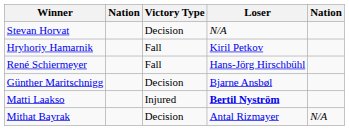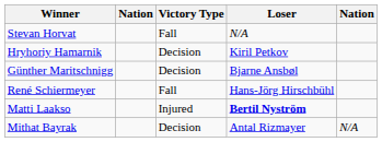 <table class="wikitable sortable" style="text-align:left;">
 <tr>
 <th>Winner</th>
 <th>Nation</th>
 <th>Victory Type</th>
 <th>Loser</th>
 <th>Nation</th>
 </tr>
 <tr>
 <td><a href='#'>Stevan Horvat</a></td>
 <td></td>
-<td>Decision</td>
+<td>Fall</td>
 <td><em>N/A</em></td>
 <td></td>
 </tr>
 <tr>
 <td><a href='#'>Hryhoriy Hamarnik</a></td>
 <td></td>
-<td>Fall</td>
+<td>Decision</td>
 <td><a href='#'>Kiril Petkov</a></td>
+<td></td>
+</tr>
+<tr>
+<td><a href='#'>Günther Maritschnigg</a></td>
+<td></td>
+<td>Decision</td>
+<td><a href='#'>Bjarne Ansbøl</a></td>
 <td></td>
 </tr>
 <tr>
 <td><a href='#'>René Schiermeyer</a></td>
 <td></td>
 <td>Fall</td>
 <td><a href='#'>Hans-Jörg Hirschbühl</a></td>
-<td></td>
-</tr>
-<tr>
-<td><a href='#'>Günther Maritschnigg</a></td>
-<td></td>
-<td>Decision</td>
-<td><a href='#'>Bjarne Ansbøl</a></td>
 <td></td>
 </tr>
 <tr>
 <td><a href='#'>Matti Laakso</a></td>
 <td></td>
 <td>Injured</td>
 <td><strong><a href='#'>Bertil Nyström</a></strong></td>
 <td></td>
 </tr>
 <tr>
 <td><a href='#'>Mithat Bayrak</a></td>
 <td></td>
 <td>Decision</td>
 <td><a href='#'>Antal Rizmayer</a></td>
 <td><em>N/A</em></td>
 </tr>
 </table>
